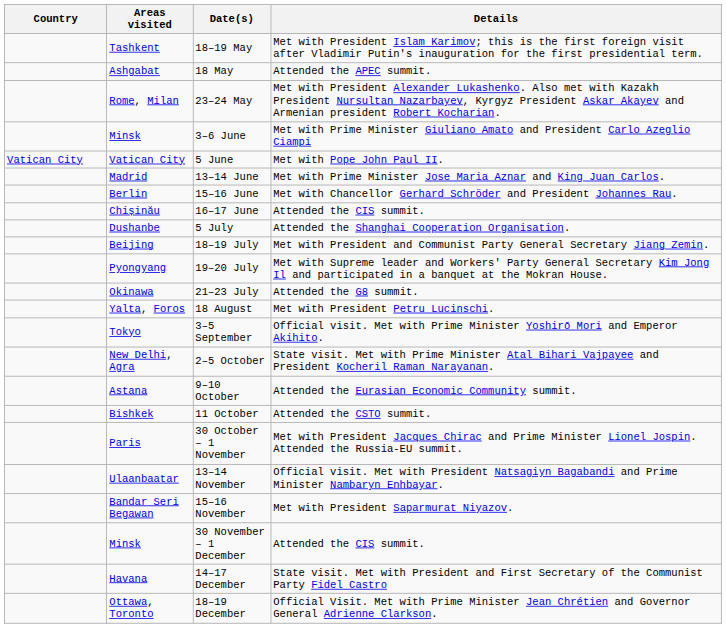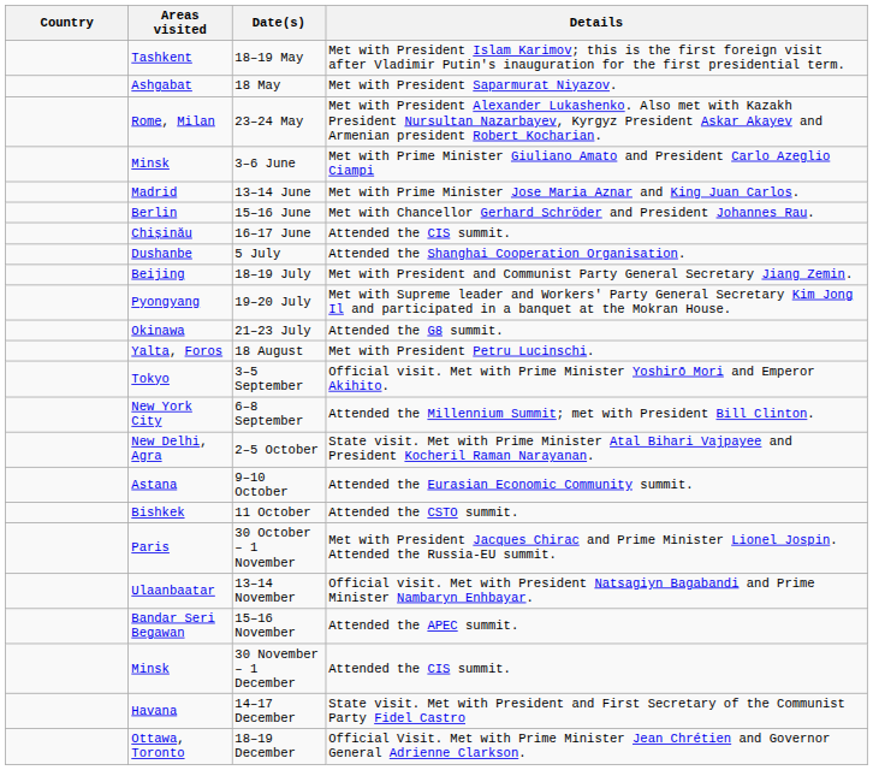 <table class="wikitable sortable outercollapse" style="margin: 1em auto 1em auto">
 <tr>
 <th width=120>Country</th>
 <th width=100>Areas visited</th>
 <th width=90>Date(s)</th>
 <th style="width:550px;" class="unsortable">Details</th>
 </tr>
 <tr>
 <td></td>
 <td><a href='#'>Tashkent</a></td>
 <td>18–19 May</td>
 <td>Met with President <a href='#'>Islam Karimov</a>; this is the first foreign visit after Vladimir Putin's inauguration for the first presidential term.</td>
 </tr>
 <tr>
 <td></td>
 <td><a href='#'>Ashgabat</a></td>
 <td>18 May</td>
-<td>Attended the <a href='#'>APEC</a> summit.</td>
+<td>Met with President <a href='#'>Saparmurat Niyazov</a>.</td>
 </tr>
 <tr>
 <td></td>
 <td><a href='#'>Rome</a>, <a href='#'>Milan</a></td>
 <td>23–24 May</td>
 <td>Met with President <a href='#'>Alexander Lukashenko</a>. Also met with Kazakh President <a href='#'>Nursultan Nazarbayev</a>, Kyrgyz President <a href='#'>Askar Akayev</a> and Armenian president <a href='#'>Robert Kocharian</a>.</td>
 </tr>
 <tr>
 <td></td>
 <td><a href='#'>Minsk</a></td>
 <td>3–6 June</td>
 <td>Met with Prime Minister <a href='#'>Giuliano Amato</a> and President <a href='#'>Carlo Azeglio Ciampi</a></td>
-</tr>
-<tr>
-<td> <a href='#'>Vatican City</a></td>
-<td><a href='#'>Vatican City</a></td>
-<td>5 June</td>
-<td>Met with <a href='#'>Pope John Paul II</a>.</td>
 </tr>
 <tr>
 <td></td>
 <td><a href='#'>Madrid</a></td>
 <td>13–14 June</td>
 <td>Met with Prime Minister <a href='#'>Jose Maria Aznar</a> and <a href='#'>King Juan Carlos</a>.</td>
 </tr>
 <tr>
 <td></td>
 <td><a href='#'>Berlin</a></td>
 <td>15–16 June</td>
 <td>Met with Chancellor <a href='#'>Gerhard Schröder</a> and President <a href='#'>Johannes Rau</a>.</td>
 </tr>
 <tr>
 <td></td>
 <td><a href='#'>Chișinău</a></td>
 <td>16–17 June</td>
 <td>Attended the <a href='#'>CIS</a> summit.</td>
 </tr>
 <tr>
 <td></td>
 <td><a href='#'>Dushanbe</a></td>
 <td>5 July</td>
 <td>Attended the <a href='#'>Shanghai Cooperation Organisation</a>.</td>
 </tr>
 <tr>
 <td></td>
 <td><a href='#'>Beijing</a></td>
 <td>18–19 July</td>
 <td>Met with President and Communist Party General Secretary <a href='#'>Jiang Zemin</a>.</td>
 </tr>
 <tr>
 <td></td>
 <td><a href='#'>Pyongyang</a></td>
 <td>19–20 July</td>
 <td>Met with Supreme leader and Workers' Party General Secretary <a href='#'>Kim Jong Il</a> and participated in a banquet at the Mokran House.</td>
 </tr>
 <tr>
 <td></td>
 <td><a href='#'>Okinawa</a></td>
 <td>21–23 July</td>
 <td>Attended the <a href='#'>G8</a> summit.</td>
 </tr>
 <tr>
 <td></td>
 <td><a href='#'>Yalta</a>, <a href='#'>Foros</a></td>
 <td>18 August</td>
 <td>Met with President <a href='#'>Petru Lucinschi</a>.</td>
 </tr>
 <tr>
 <td></td>
 <td><a href='#'>Tokyo</a></td>
 <td>3–5 September</td>
 <td>Official visit. Met with Prime Minister <a href='#'>Yoshirō Mori</a> and Emperor <a href='#'>Akihito</a>.</td>
 </tr>
 <tr>
 <td></td>
+<td><a href='#'>New York City</a></td>
+<td>6–8 September</td>
+<td>Attended the <a href='#'>Millennium Summit</a>; met with President <a href='#'>Bill Clinton</a>.</td>
+</tr>
+<tr>
+<td></td>
 <td><a href='#'>New Delhi</a>, <a href='#'>Agra</a></td>
 <td>2–5 October</td>
 <td>State visit. Met with Prime Minister <a href='#'>Atal Bihari Vajpayee</a> and President <a href='#'>Kocheril Raman Narayanan</a>.</td>
 </tr>
 <tr>
 <td></td>
 <td><a href='#'>Astana</a></td>
 <td>9–10 October</td>
 <td>Attended the <a href='#'>Eurasian Economic Community</a> summit.</td>
 </tr>
 <tr>
 <td></td>
 <td><a href='#'>Bishkek</a></td>
 <td>11 October</td>
 <td>Attended the <a href='#'>CSTO</a> summit.</td>
 </tr>
 <tr>
 <td></td>
 <td><a href='#'>Paris</a></td>
 <td>30 October – 1 November</td>
 <td>Met with President <a href='#'>Jacques Chirac</a> and Prime Minister <a href='#'>Lionel Jospin</a>. Attended the Russia-EU summit.</td>
 </tr>
 <tr>
 <td></td>
 <td><a href='#'>Ulaanbaatar</a></td>
 <td>13–14 November</td>
 <td>Official visit. Met with President <a href='#'>Natsagiyn Bagabandi</a> and Prime Minister <a href='#'>Nambaryn Enhbayar</a>.</td>
 </tr>
 <tr>
 <td></td>
 <td><a href='#'>Bandar Seri Begawan</a></td>
 <td>15–16 November</td>
-<td>Met with President <a href='#'>Saparmurat Niyazov</a>.</td>
+<td>Attended the <a href='#'>APEC</a> summit.</td>
 </tr>
 <tr>
 <td></td>
 <td><a href='#'>Minsk</a></td>
 <td>30 November – 1 December</td>
 <td>Attended the <a href='#'>CIS</a> summit.</td>
 </tr>
 <tr>
 <td></td>
 <td><a href='#'>Havana</a></td>
 <td>14–17 December</td>
 <td>State visit. Met with President and First Secretary of the Communist Party <a href='#'>Fidel Castro</a></td>
 </tr>
 <tr>
 <td></td>
 <td><a href='#'>Ottawa</a>, <a href='#'>Toronto</a></td>
 <td>18–19 December</td>
 <td>Official Visit. Met with Prime Minister <a href='#'>Jean Chrétien</a> and Governor General <a href='#'>Adrienne Clarkson</a>.</td>
 </tr>
 </table>
